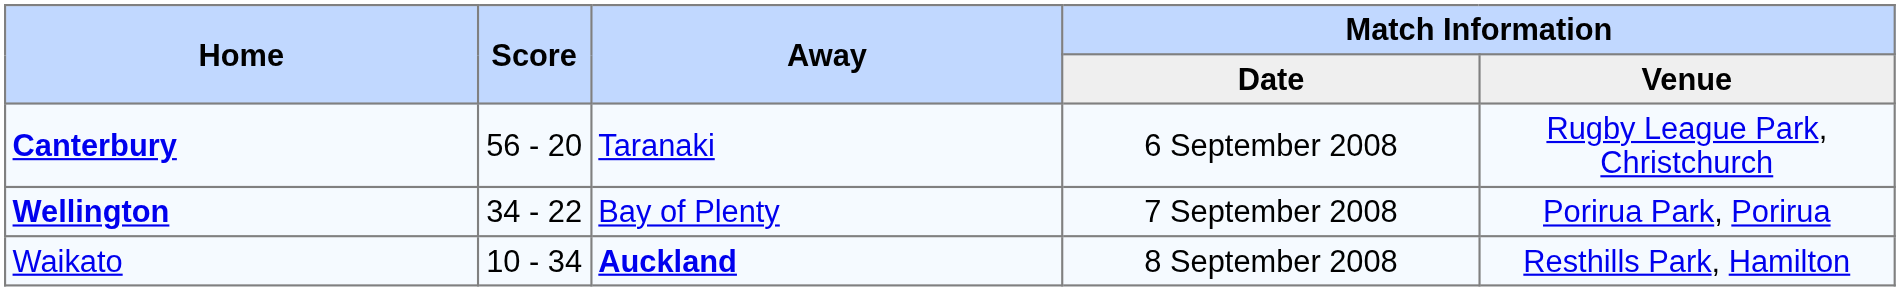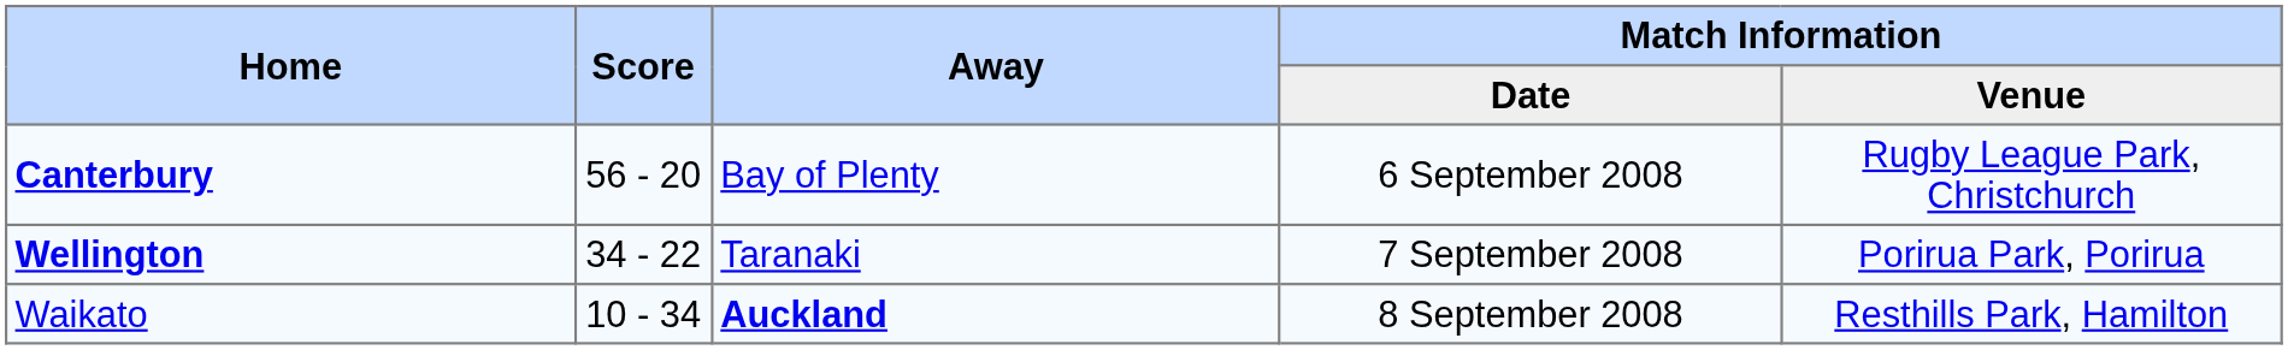 <table border=1 style="border-collapse:collapse; font-size:90%; text-align:center;" cellpadding=3 cellspacing=0 width=100%>
 <tr bgcolor=#C1D8FF>
 <th rowspan=2 width=25%>Home</th>
 <th rowspan=2 width=6%>Score</th>
 <th rowspan=2 width=25%>Away</th>
 <th colspan=6>Match Information</th>
 </tr>
 <tr bgcolor=#EFEFEF>
 <th width=22%>Date</th>
 <th width=22%>Venue</th>
 </tr>
 <tr bgcolor=#F5FAFF>
 <td align=left> <strong><a href='#'>Canterbury</a></strong></td>
 <td>56 - 20</td>
-<td align=left> <a href='#'>Taranaki</a></td>
+<td align=left> <a href='#'>Bay of Plenty</a></td>
 <td>6 September 2008</td>
 <td><a href='#'>Rugby League Park</a>, <a href='#'>Christchurch</a></td>
 </tr>
 <tr bgcolor=#F5FAFF>
 <td align=left> <strong><a href='#'>Wellington</a></strong></td>
 <td>34 - 22</td>
-<td align=left> <a href='#'>Bay of Plenty</a></td>
+<td align=left> <a href='#'>Taranaki</a></td>
 <td>7 September 2008</td>
 <td><a href='#'>Porirua Park</a>, <a href='#'>Porirua</a></td>
 </tr>
 <tr bgcolor=#F5FAFF>
 <td align=left> <a href='#'>Waikato</a></td>
 <td>10 - 34</td>
 <td align=left> <strong><a href='#'>Auckland</a></strong></td>
 <td>8 September 2008</td>
 <td><a href='#'>Resthills Park</a>, <a href='#'>Hamilton</a></td>
 </tr>
 </table>
